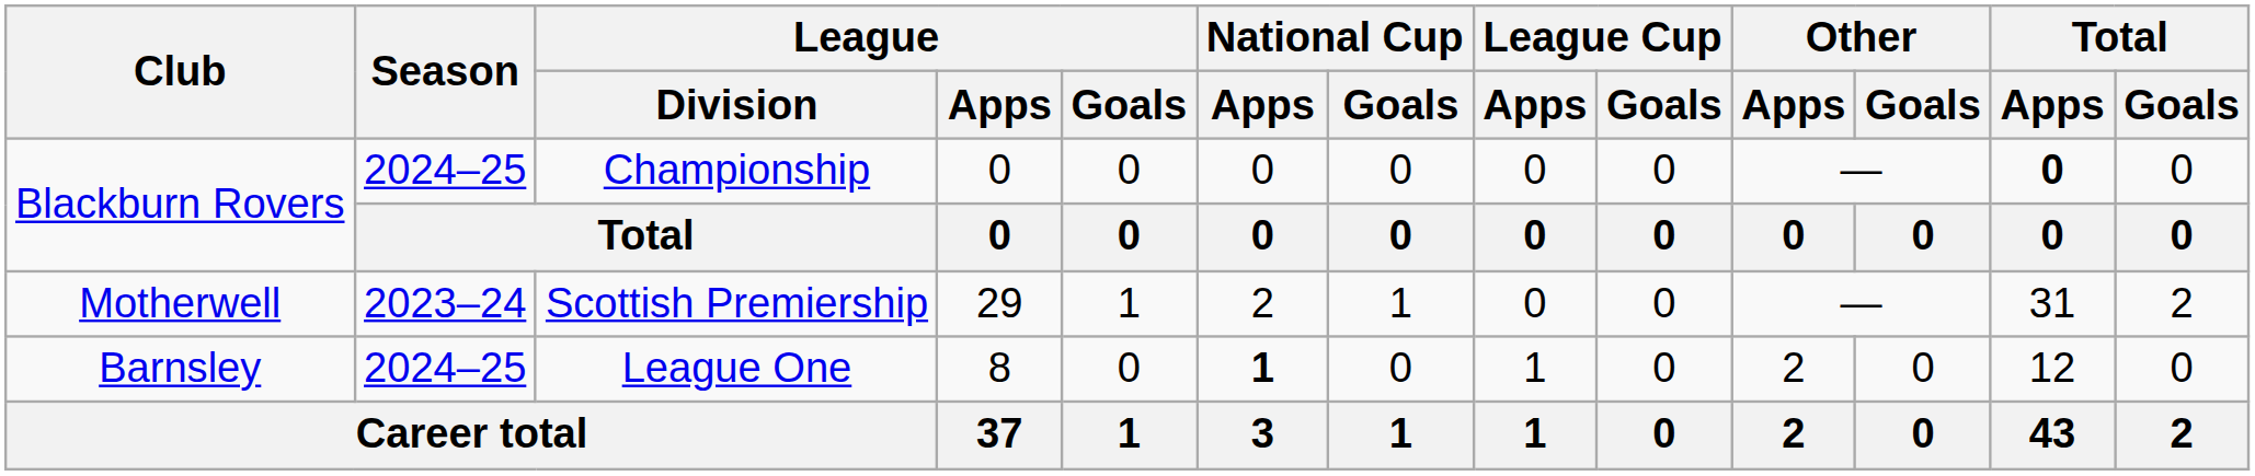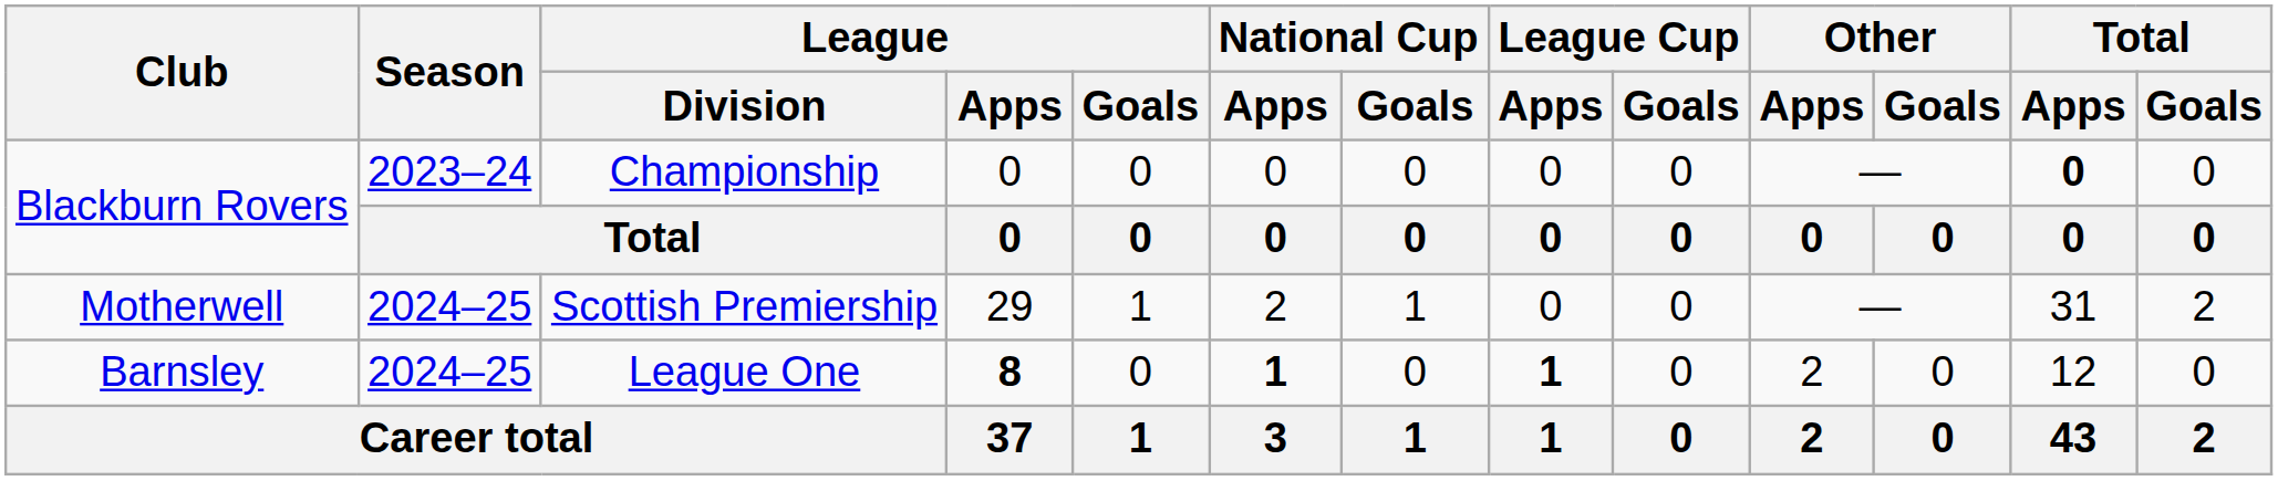 <table class=wikitable style=text-align:center>
 <tr>
 <th rowspan=2>Club</th>
 <th rowspan=2>Season</th>
 <th colspan=3>League</th>
 <th colspan=2>National Cup</th>
 <th colspan=2>League Cup</th>
 <th colspan=2>Other</th>
 <th colspan=2>Total</th>
 </tr>
 <tr>
 <th>Division</th>
 <th>Apps</th>
 <th>Goals</th>
 <th>Apps</th>
 <th>Goals</th>
 <th>Apps</th>
 <th>Goals</th>
 <th>Apps</th>
 <th>Goals</th>
 <th>Apps</th>
 <th>Goals</th>
 </tr>
 <tr>
 <td rowspan=2><a href='#'>Blackburn Rovers</a></td>
-<td><a href='#'>2024–25</a></td>
+<td><a href='#'>2023–24</a></td>
 <td><a href='#'>Championship</a></td>
 <td>0</td>
 <td>0</td>
 <td>0</td>
 <td>0</td>
 <td>0</td>
 <td>0</td>
 <td colspan=2>—</td>
 <td><strong>0</strong></td>
 <td>0</td>
 </tr>
 <tr>
 <th colspan=2>Total</th>
 <th>0</th>
 <th>0</th>
 <th>0</th>
 <th>0</th>
 <th>0</th>
 <th>0</th>
 <th>0</th>
 <th>0</th>
 <th>0</th>
 <th>0</th>
 </tr>
 <tr>
 <td><a href='#'>Motherwell</a></td>
-<td><a href='#'>2023–24</a></td>
+<td><a href='#'>2024–25</a></td>
 <td><a href='#'>Scottish Premiership</a></td>
 <td>29</td>
 <td>1</td>
 <td>2</td>
 <td>1</td>
 <td>0</td>
 <td>0</td>
 <td colspan=2>—</td>
 <td>31</td>
 <td>2</td>
 </tr>
 <tr>
 <td><a href='#'>Barnsley</a></td>
 <td><a href='#'>2024–25</a></td>
 <td><a href='#'>League One</a></td>
-<td>8</td>
+<td><strong>8</strong></td>
 <td>0</td>
 <td><strong>1</strong></td>
 <td>0</td>
-<td>1</td>
+<td><strong>1</strong></td>
 <td>0</td>
 <td>2</td>
 <td>0</td>
 <td>12</td>
 <td>0</td>
 </tr>
 <tr>
 <th colspan=3>Career total</th>
 <th>37</th>
 <th>1</th>
 <th>3</th>
 <th>1</th>
 <th>1</th>
 <th>0</th>
 <th>2</th>
 <th>0</th>
 <th>43</th>
 <th>2</th>
 </tr>
 </table>
